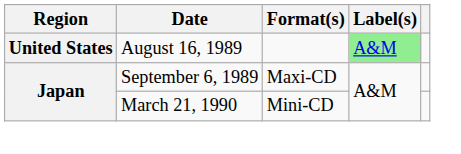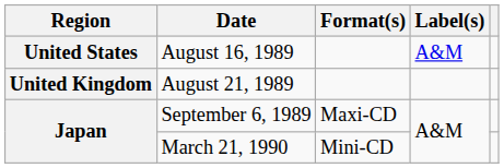 <table class="wikitable plainrowheaders">
 <tr>
 <th scope="col">Region</th>
 <th scope="col">Date</th>
 <th scope="col">Format(s)</th>
 <th scope="col">Label(s)</th>
 <th scope="col"></th>
 </tr>
 <tr>
 <th scope="row">United States</th>
 <td>August 16, 1989</td>
 <td></td>
-<td style="background: lightgreen;"><a href='#'>A&M</a></td>
+<td><a href='#'>A&M</a></td>
+<td></td>
+</tr>
+<tr>
+<th scope="row">United Kingdom</th>
+<td>August 21, 1989</td>
+<td></td>
+<td></td>
 <td></td>
 </tr>
 <tr>
 <th scope="row" rowspan="2">Japan</th>
 <td>September 6, 1989</td>
 <td>Maxi-CD</td>
 <td rowspan="2">A&M</td>
 <td></td>
 </tr>
 <tr>
 <td>March 21, 1990</td>
 <td>Mini-CD</td>
 <td></td>
 </tr>
 </table>
